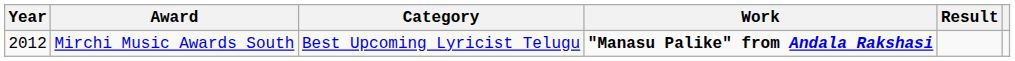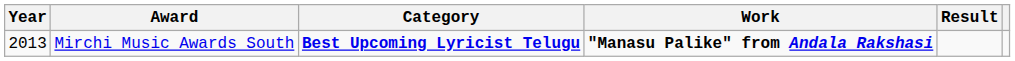 <table class="wikitable sortable">
 <tr>
 <th scope="col">Year</th>
 <th scope="col">Award</th>
 <th scope="col">Category</th>
 <th scope="col">Work</th>
 <th scope="col">Result</th>
 <th scope="col" class="unsortable"></th>
 </tr>
 <tr>
-<td>2012</td>
+<td>2013</td>
 <td><a href='#'>Mirchi Music Awards South</a></td>
-<td><a href='#'>Best Upcoming Lyricist  Telugu</a></td>
+<td><strong><a href='#'>Best Upcoming Lyricist  Telugu</a></strong></td>
 <td><strong>"Manasu Palike" from <em><a href='#'>Andala Rakshasi</a></em></strong></td>
 <td></td>
 <td style="text-align:center;"></td>
 </tr>
 </table>
